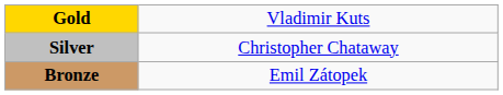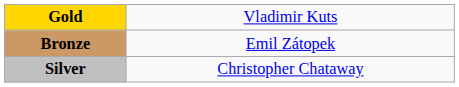 <table class="wikitable" style="text-align:center; " width="35%">
 <tr>
 <td bgcolor="gold"><strong>Gold</strong></td>
 <td><a href='#'>Vladimir Kuts</a><br>  <small><em></em></small></td>
 </tr>
 <tr>
+<td bgcolor="CC9966"><strong>Bronze</strong></td>
+<td><a href='#'>Emil Zátopek</a><br>  <small><em></em></small></td>
+</tr>
+<tr>
 <td bgcolor="silver"><strong>Silver</strong></td>
 <td><a href='#'>Christopher Chataway</a><br>  <small><em></em></small></td>
 </tr>
-<tr>
-<td bgcolor="CC9966"><strong>Bronze</strong></td>
-<td><a href='#'>Emil Zátopek</a><br>  <small><em></em></small></td>
-</tr>
 </table>
